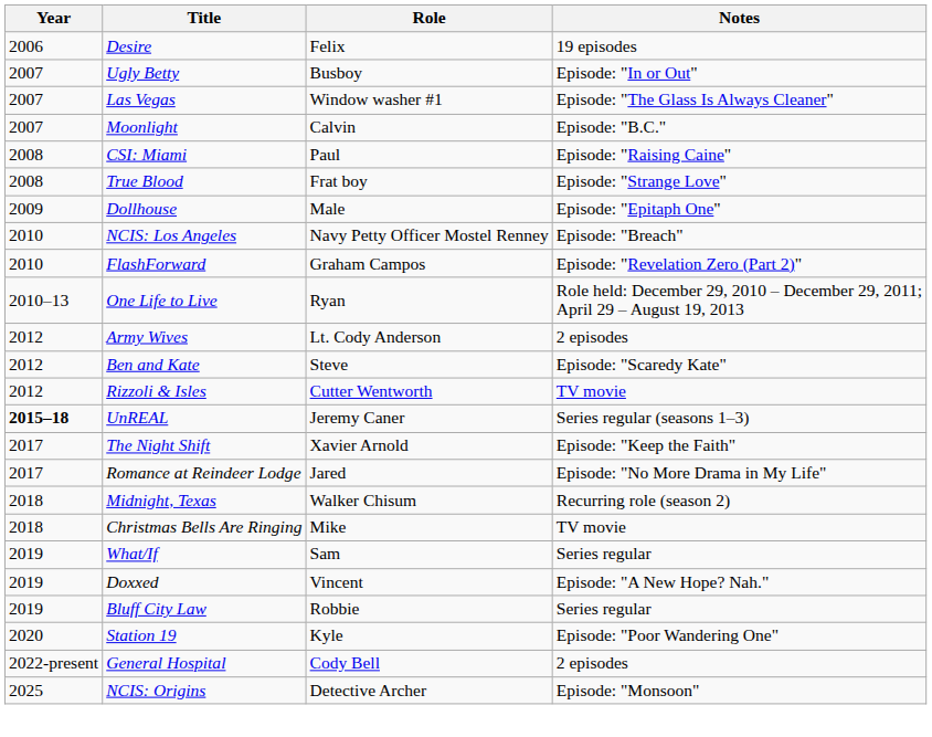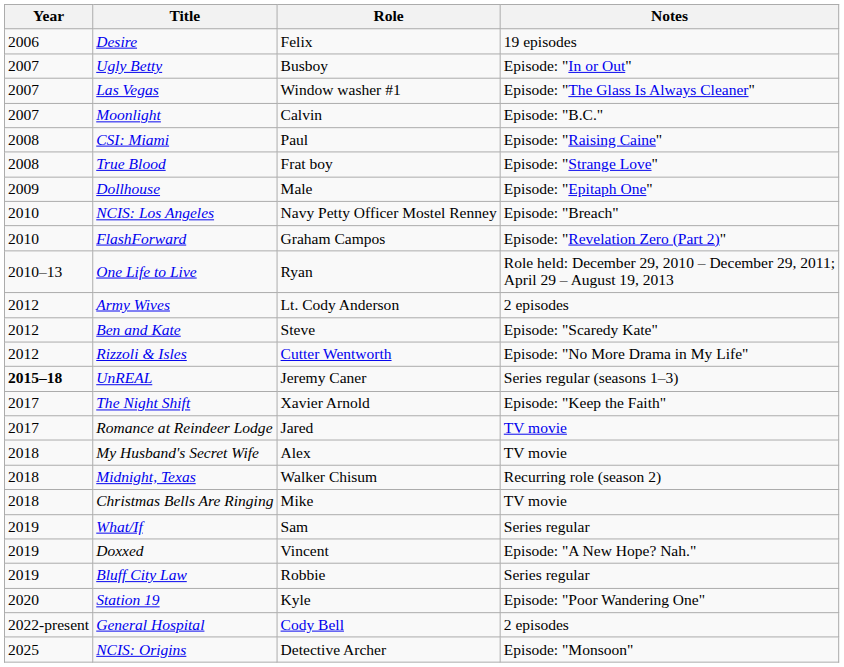 <table class="wikitable sortable">
 <tr>
 <th>Year</th>
 <th>Title</th>
 <th>Role</th>
 <th class="unsortable">Notes</th>
 </tr>
 <tr>
 <td>2006</td>
 <td><em><a href='#'>Desire</a></em></td>
 <td>Felix</td>
 <td>19 episodes</td>
 </tr>
 <tr>
 <td>2007</td>
 <td><em><a href='#'>Ugly Betty</a></em></td>
 <td>Busboy</td>
 <td>Episode: "<a href='#'>In or Out</a>"</td>
 </tr>
 <tr>
 <td>2007</td>
 <td><em><a href='#'>Las Vegas</a></em></td>
 <td>Window washer #1</td>
 <td>Episode: "<a href='#'>The Glass Is Always Cleaner</a>"</td>
 </tr>
 <tr>
 <td>2007</td>
 <td><em><a href='#'>Moonlight</a></em></td>
 <td>Calvin</td>
 <td>Episode: "B.C."</td>
 </tr>
 <tr>
 <td>2008</td>
 <td><em><a href='#'>CSI: Miami</a></em></td>
 <td>Paul</td>
 <td>Episode: "<a href='#'>Raising Caine</a>"</td>
 </tr>
 <tr>
 <td>2008</td>
 <td><em><a href='#'>True Blood</a></em></td>
 <td>Frat boy</td>
 <td>Episode: "<a href='#'>Strange Love</a>"</td>
 </tr>
 <tr>
 <td>2009</td>
 <td><em><a href='#'>Dollhouse</a></em></td>
 <td>Male</td>
 <td>Episode: "<a href='#'>Epitaph One</a>"</td>
 </tr>
 <tr>
 <td>2010</td>
 <td><em><a href='#'>NCIS: Los Angeles</a></em></td>
 <td>Navy Petty Officer Mostel Renney</td>
 <td>Episode: "Breach"</td>
 </tr>
 <tr>
 <td>2010</td>
 <td><em><a href='#'>FlashForward</a></em></td>
 <td>Graham Campos</td>
 <td>Episode: "<a href='#'>Revelation Zero (Part 2)</a>"</td>
 </tr>
 <tr>
 <td>2010–13</td>
 <td><em><a href='#'>One Life to Live</a></em></td>
 <td>Ryan</td>
 <td>Role held: December 29, 2010 – December 29, 2011;<br>April 29 – August 19, 2013</td>
 </tr>
 <tr>
 <td>2012</td>
 <td><em><a href='#'>Army Wives</a></em></td>
 <td>Lt. Cody Anderson</td>
 <td>2 episodes</td>
 </tr>
 <tr>
 <td>2012</td>
 <td><em><a href='#'>Ben and Kate</a></em></td>
 <td>Steve</td>
 <td>Episode: "Scaredy Kate"</td>
 </tr>
 <tr>
 <td>2012</td>
 <td><em><a href='#'>Rizzoli & Isles</a></em></td>
 <td><a href='#'>Cutter Wentworth</a></td>
-<td><a href='#'>TV movie</a></td>
+<td>Episode: "No More Drama in My Life"</td>
 </tr>
 <tr>
 <td><strong>2015–18</strong></td>
 <td><em><a href='#'>UnREAL</a></em></td>
 <td>Jeremy Caner</td>
 <td>Series regular (seasons 1–3)</td>
 </tr>
 <tr>
 <td>2017</td>
 <td><em><a href='#'>The Night Shift</a></em></td>
 <td>Xavier Arnold</td>
 <td>Episode: "Keep the Faith"</td>
 </tr>
 <tr>
 <td>2017</td>
 <td><em>Romance at Reindeer Lodge</em></td>
 <td>Jared</td>
-<td>Episode: "No More Drama in My Life"</td>
+<td><a href='#'>TV movie</a></td>
+</tr>
+<tr>
+<td>2018</td>
+<td><em>My Husband's Secret Wife</em></td>
+<td>Alex</td>
+<td>TV movie</td>
 </tr>
 <tr>
 <td>2018</td>
 <td><em><a href='#'>Midnight, Texas</a></em></td>
 <td>Walker Chisum</td>
 <td>Recurring role (season 2)</td>
 </tr>
 <tr>
 <td>2018</td>
 <td><em>Christmas Bells Are Ringing</em></td>
 <td>Mike</td>
 <td>TV movie</td>
 </tr>
 <tr>
 <td>2019</td>
 <td><em><a href='#'>What/If</a></em></td>
 <td>Sam</td>
 <td>Series regular</td>
 </tr>
 <tr>
 <td>2019</td>
 <td><em>Doxxed</em></td>
 <td>Vincent</td>
 <td>Episode: "A New Hope? Nah."</td>
 </tr>
 <tr>
 <td>2019</td>
 <td><em><a href='#'>Bluff City Law</a></em></td>
 <td>Robbie</td>
 <td>Series regular</td>
 </tr>
 <tr>
 <td>2020</td>
 <td><em><a href='#'>Station 19</a></em></td>
 <td>Kyle</td>
 <td>Episode: "Poor Wandering One"</td>
 </tr>
 <tr>
 <td>2022-present</td>
 <td><em><a href='#'>General Hospital</a></em></td>
 <td><a href='#'>Cody Bell</a></td>
 <td>2 episodes</td>
 </tr>
 <tr>
 <td>2025</td>
 <td><a href='#'><em>NCIS: Origins</em></a></td>
 <td>Detective Archer</td>
 <td>Episode: "Monsoon"</td>
 </tr>
 </table>
